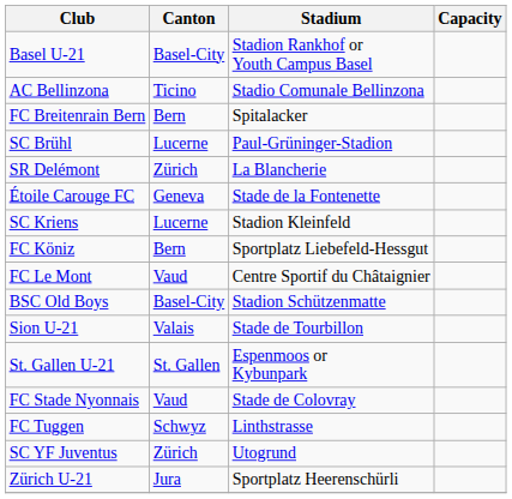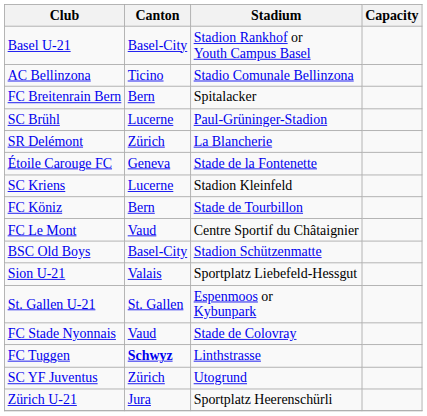 <table class="wikitable">
 <tr>
 <th>Club</th>
 <th>Canton</th>
 <th>Stadium</th>
 <th>Capacity</th>
 </tr>
 <tr>
 <td><a href='#'>Basel U-21</a></td>
 <td><a href='#'>Basel-City</a></td>
 <td><a href='#'>Stadion Rankhof</a> or<br><a href='#'>Youth Campus Basel</a></td>
 <td><br></td>
 </tr>
 <tr>
 <td><a href='#'>AC Bellinzona</a></td>
 <td><a href='#'>Ticino</a></td>
 <td><a href='#'>Stadio Comunale Bellinzona</a></td>
 <td></td>
 </tr>
 <tr>
 <td><a href='#'>FC Breitenrain Bern</a></td>
 <td><a href='#'>Bern</a></td>
 <td>Spitalacker</td>
 <td></td>
 </tr>
 <tr>
 <td><a href='#'>SC Brühl</a></td>
 <td><a href='#'>Lucerne</a></td>
 <td><a href='#'>Paul-Grüninger-Stadion</a></td>
 <td></td>
 </tr>
 <tr>
 <td><a href='#'>SR Delémont</a></td>
 <td><a href='#'>Zürich</a></td>
 <td><a href='#'>La Blancherie</a></td>
 <td></td>
 </tr>
 <tr>
 <td><a href='#'>Étoile Carouge FC</a></td>
 <td><a href='#'>Geneva</a></td>
 <td><a href='#'>Stade de la Fontenette</a></td>
 <td></td>
 </tr>
 <tr>
 <td><a href='#'>SC Kriens</a></td>
 <td><a href='#'>Lucerne</a></td>
 <td>Stadion Kleinfeld</td>
 <td></td>
 </tr>
 <tr>
 <td><a href='#'>FC Köniz</a></td>
 <td><a href='#'>Bern</a></td>
-<td>Sportplatz Liebefeld-Hessgut</td>
+<td><a href='#'>Stade de Tourbillon</a></td>
 <td></td>
 </tr>
 <tr>
 <td><a href='#'>FC Le Mont</a></td>
 <td><a href='#'>Vaud</a></td>
 <td>Centre Sportif du Châtaignier</td>
 <td></td>
 </tr>
 <tr>
 <td><a href='#'>BSC Old Boys</a></td>
 <td><a href='#'>Basel-City</a></td>
 <td><a href='#'>Stadion Schützenmatte</a></td>
 <td></td>
 </tr>
 <tr>
 <td><a href='#'>Sion U-21</a></td>
 <td><a href='#'>Valais</a></td>
-<td><a href='#'>Stade de Tourbillon</a></td>
+<td>Sportplatz Liebefeld-Hessgut</td>
 <td></td>
 </tr>
 <tr>
 <td><a href='#'>St. Gallen U-21</a></td>
 <td><a href='#'>St. Gallen</a></td>
 <td><a href='#'>Espenmoos</a> or<br><a href='#'>Kybunpark</a></td>
 <td><br></td>
 </tr>
 <tr>
 <td><a href='#'>FC Stade Nyonnais</a></td>
 <td><a href='#'>Vaud</a></td>
 <td><a href='#'>Stade de Colovray</a></td>
 <td></td>
 </tr>
 <tr>
 <td><a href='#'>FC Tuggen</a></td>
-<td><a href='#'>Schwyz</a></td>
+<td><strong><a href='#'>Schwyz</a></strong></td>
 <td><a href='#'>Linthstrasse</a></td>
 <td></td>
 </tr>
 <tr>
 <td><a href='#'>SC YF Juventus</a></td>
 <td><a href='#'>Zürich</a></td>
 <td><a href='#'>Utogrund</a></td>
 <td></td>
 </tr>
 <tr>
 <td><a href='#'>Zürich U-21</a></td>
 <td><a href='#'>Jura</a></td>
 <td>Sportplatz Heerenschürli</td>
 <td></td>
 </tr>
 <tr>
 </tr>
 </table>
